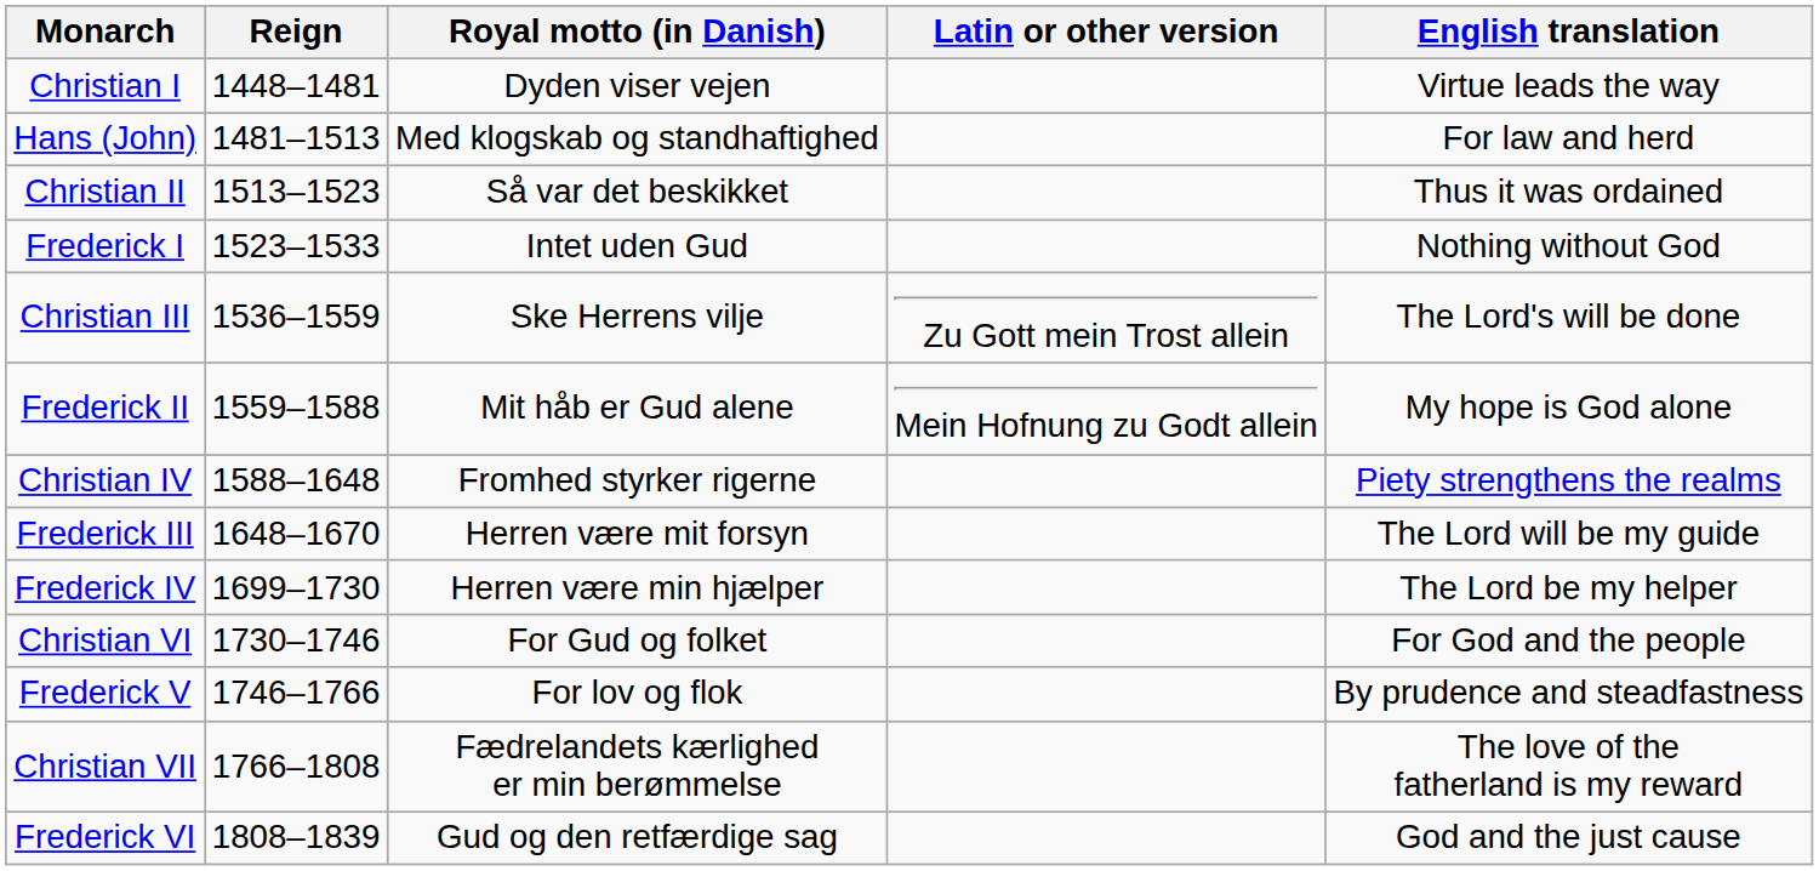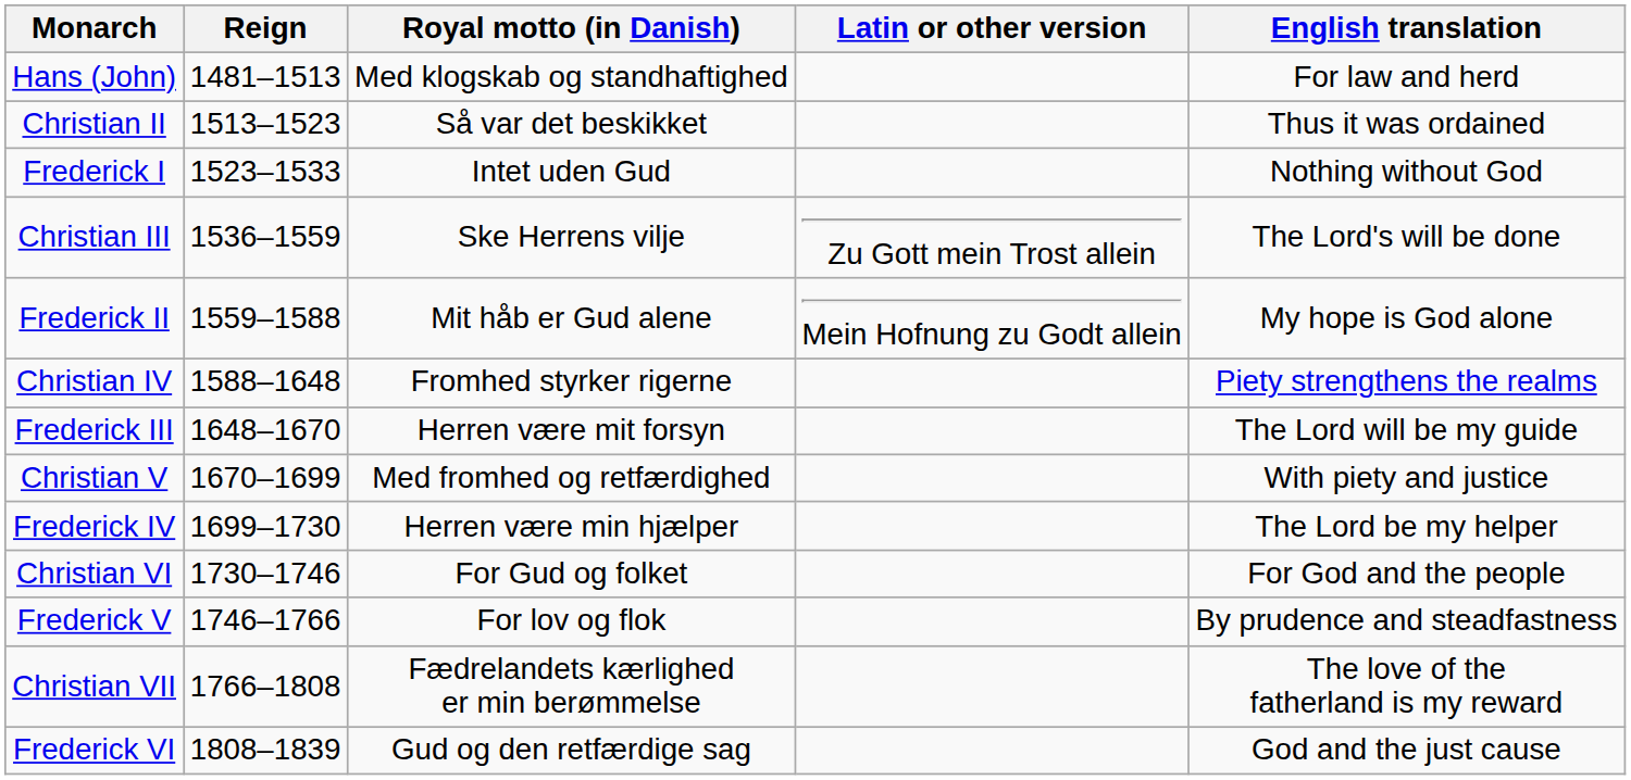 <table class="wikitable" style="text-align:center;">
 <tr>
 <th>Monarch</th>
 <th>Reign</th>
 <th>Royal motto (in <a href='#'>Danish</a>)</th>
 <th><a href='#'>Latin</a> or other version</th>
 <th><a href='#'>English</a> translation</th>
-</tr>
-<tr>
-<td><a href='#'>Christian I</a></td>
-<td>1448–1481</td>
-<td>Dyden viser vejen</td>
-<td></td>
-<td>Virtue leads the way</td>
 </tr>
 <tr>
 <td><a href='#'>Hans (John)</a></td>
 <td>1481–1513</td>
 <td>Med klogskab og standhaftighed</td>
 <td></td>
 <td>For law and herd</td>
 </tr>
 <tr>
 <td><a href='#'>Christian II</a></td>
 <td>1513–1523</td>
 <td>Så var det beskikket</td>
 <td></td>
 <td>Thus it was ordained</td>
 </tr>
 <tr>
 <td><a href='#'>Frederick I</a></td>
 <td>1523–1533</td>
 <td>Intet uden Gud</td>
 <td></td>
 <td>Nothing without God</td>
 </tr>
 <tr>
 <td><a href='#'>Christian III</a></td>
 <td>1536–1559</td>
 <td>Ske Herrens vilje</td>
 <td> <hr> Zu Gott mein Trost allein </td>
 <td>The Lord's will be done</td>
 </tr>
 <tr>
 <td><a href='#'>Frederick II</a></td>
 <td>1559–1588</td>
 <td>Mit håb er Gud alene</td>
 <td> <hr> Mein Hofnung zu Godt allein </td>
 <td>My hope is God alone</td>
 </tr>
 <tr>
 <td><a href='#'>Christian IV</a></td>
 <td>1588–1648</td>
 <td>Fromhed styrker rigerne</td>
 <td></td>
 <td><a href='#'>Piety strengthens the realms</a></td>
 </tr>
 <tr>
 <td><a href='#'>Frederick III</a></td>
 <td>1648–1670</td>
 <td>Herren være mit forsyn</td>
 <td></td>
 <td>The Lord will be my guide</td>
 </tr>
 <tr>
+<td><a href='#'>Christian V</a></td>
+<td>1670–1699</td>
+<td>Med fromhed og retfærdighed</td>
+<td></td>
+<td>With piety and justice</td>
+</tr>
+<tr>
 <td><a href='#'>Frederick IV</a></td>
 <td>1699–1730</td>
 <td>Herren være min hjælper</td>
 <td></td>
 <td>The Lord be my helper</td>
 </tr>
 <tr>
 <td><a href='#'>Christian VI</a></td>
 <td>1730–1746</td>
 <td>For Gud og folket</td>
 <td></td>
 <td>For God and the people</td>
 </tr>
 <tr>
 <td><a href='#'>Frederick V</a></td>
 <td>1746–1766</td>
 <td>For lov og flok</td>
 <td></td>
 <td>By prudence and steadfastness</td>
 </tr>
 <tr>
 <td><a href='#'>Christian VII</a></td>
 <td>1766–1808</td>
 <td>Fædrelandets kærlighed<br>er min berømmelse</td>
 <td></td>
 <td>The love of the<br>fatherland is my reward</td>
 </tr>
 <tr>
 <td><a href='#'>Frederick VI</a></td>
 <td>1808–1839</td>
 <td>Gud og den retfærdige sag</td>
 <td></td>
 <td>God and the just cause</td>
 </tr>
 </table>
